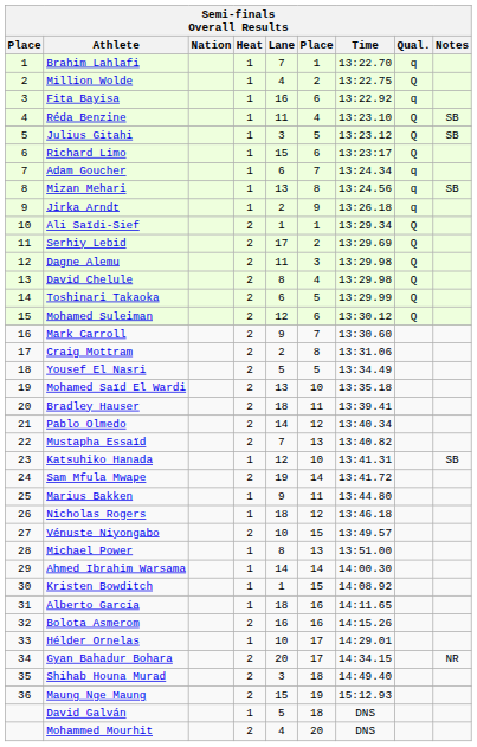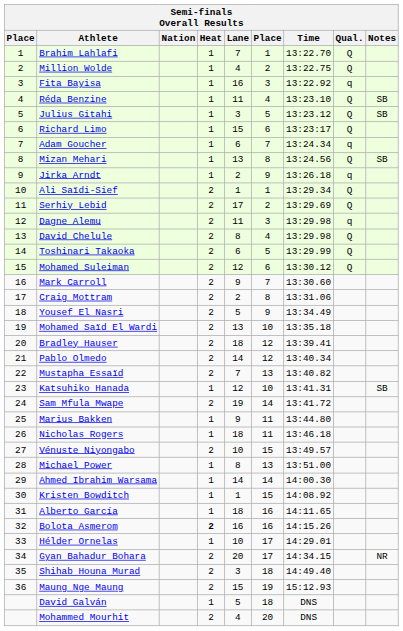 <table class="wikitable sortable">
 <tr>
 <th colspan=9>Semi-finals <br> Overall Results</th>
 </tr>
 <tr>
 <th>Place</th>
 <th>Athlete</th>
 <th>Nation</th>
 <th>Heat</th>
 <th>Lane</th>
 <th>Place</th>
 <th>Time</th>
 <th>Qual.</th>
 <th>Notes</th>
 </tr>
 <tr bgcolor = "eeffdd">
 <td align="center">1</td>
 <td align="left"><a href='#'>Brahim Lahlafi</a></td>
 <td align="left"></td>
 <td align="center">1</td>
 <td align="center">7</td>
 <td align="center">1</td>
 <td align="center">13:22.70</td>
-<td align="center">q</td>
+<td align="center">Q</td>
 <td align="center"></td>
 </tr>
 <tr bgcolor = "eeffdd">
 <td align="center">2</td>
 <td align="left"><a href='#'>Million Wolde</a></td>
 <td align="left"></td>
 <td align="center">1</td>
 <td align="center">4</td>
 <td align="center">2</td>
 <td align="center">13:22.75</td>
 <td align="center">Q</td>
 <td align="center"></td>
 </tr>
 <tr bgcolor = "eeffdd">
 <td align="center">3</td>
 <td align="left"><a href='#'>Fita Bayisa</a></td>
 <td align="left"></td>
 <td align="center">1</td>
 <td align="center">16</td>
-<td align="center">6</td>
+<td align="center">3</td>
 <td align="center">13:22.92</td>
 <td align="center">q</td>
 <td align="center"></td>
 </tr>
 <tr bgcolor = "eeffdd">
 <td align="center">4</td>
 <td align="left"><a href='#'>Réda Benzine</a></td>
 <td align="left"></td>
 <td align="center">1</td>
 <td align="center">11</td>
 <td align="center">4</td>
 <td align="center">13:23.10</td>
 <td align="center">Q</td>
 <td align="center">SB</td>
 </tr>
 <tr bgcolor = "eeffdd">
 <td align="center">5</td>
 <td align="left"><a href='#'>Julius Gitahi</a></td>
 <td align="left"></td>
 <td align="center">1</td>
 <td align="center">3</td>
 <td align="center">5</td>
 <td align="center">13:23.12</td>
 <td align="center">Q</td>
 <td align="center">SB</td>
 </tr>
 <tr bgcolor = "eeffdd">
 <td align="center">6</td>
 <td align="left"><a href='#'>Richard Limo</a></td>
 <td align="left"></td>
 <td align="center">1</td>
 <td align="center">15</td>
 <td align="center">6</td>
 <td align="center">13:23:17</td>
 <td align="center">Q</td>
 <td align="center"></td>
 </tr>
 <tr bgcolor = "eeffdd">
 <td align="center">7</td>
 <td align="left"><a href='#'>Adam Goucher</a></td>
 <td align="left"></td>
 <td align="center">1</td>
 <td align="center">6</td>
 <td align="center">7</td>
 <td align="center">13:24.34</td>
 <td align="center">q</td>
 <td align="center"></td>
 </tr>
 <tr bgcolor = "eeffdd">
 <td align="center">8</td>
 <td align="left"><a href='#'>Mizan Mehari</a></td>
 <td align="left"></td>
 <td align="center">1</td>
 <td align="center">13</td>
 <td align="center">8</td>
 <td align="center">13:24.56</td>
-<td align="center">q</td>
+<td align="center">Q</td>
 <td align="center">SB</td>
 </tr>
 <tr bgcolor = "eeffdd">
 <td align="center">9</td>
 <td align="left"><a href='#'>Jirka Arndt</a></td>
 <td align="left"></td>
 <td align="center">1</td>
 <td align="center">2</td>
 <td align="center">9</td>
 <td align="center">13:26.18</td>
 <td align="center">q</td>
 <td align="center"></td>
 </tr>
 <tr bgcolor = "eeffdd">
 <td align="center">10</td>
 <td align="left"><a href='#'>Ali Saïdi-Sief</a></td>
 <td align="left"></td>
 <td align="center">2</td>
 <td align="center">1</td>
 <td align="center">1</td>
 <td align="center">13:29.34</td>
 <td align="center">Q</td>
 <td align="center"></td>
 </tr>
 <tr bgcolor = "eeffdd">
 <td align="center">11</td>
 <td align="left"><a href='#'>Serhiy Lebid</a></td>
 <td align="left"></td>
 <td align="center">2</td>
 <td align="center">17</td>
 <td align="center">2</td>
 <td align="center">13:29.69</td>
 <td align="center">Q</td>
 <td align="center"></td>
 </tr>
 <tr bgcolor = "eeffdd">
 <td align="center">12</td>
 <td align="left"><a href='#'>Dagne Alemu</a></td>
 <td align="left"></td>
 <td align="center">2</td>
 <td align="center">11</td>
 <td align="center">3</td>
 <td align="center">13:29.98</td>
-<td align="center">Q</td>
+<td align="center">q</td>
 <td align="center"></td>
 </tr>
 <tr bgcolor = "eeffdd">
 <td align="center">13</td>
 <td align="left"><a href='#'>David Chelule</a></td>
 <td align="left"></td>
 <td align="center">2</td>
 <td align="center">8</td>
 <td align="center">4</td>
 <td align="center">13:29.98</td>
 <td align="center">Q</td>
 <td align="center"></td>
 </tr>
 <tr bgcolor = "eeffdd">
 <td align="center">14</td>
 <td align="left"><a href='#'>Toshinari Takaoka</a></td>
 <td align="left"></td>
 <td align="center">2</td>
 <td align="center">6</td>
 <td align="center">5</td>
 <td align="center">13:29.99</td>
 <td align="center">Q</td>
 <td align="center"></td>
 </tr>
 <tr bgcolor = "eeffdd">
 <td align="center">15</td>
 <td align="left"><a href='#'>Mohamed Suleiman</a></td>
 <td align="left"></td>
 <td align="center">2</td>
 <td align="center">12</td>
 <td align="center">6</td>
 <td align="center">13:30.12</td>
 <td align="center">Q</td>
 <td align="center"></td>
 </tr>
 <tr>
 <td align="center">16</td>
 <td align="left"><a href='#'>Mark Carroll</a></td>
 <td align="left"></td>
 <td align="center">2</td>
 <td align="center">9</td>
 <td align="center">7</td>
 <td align="center">13:30.60</td>
 <td align="center"></td>
 <td align="center"></td>
 </tr>
 <tr>
 <td align="center">17</td>
 <td align="left"><a href='#'>Craig Mottram</a></td>
 <td align="left"></td>
 <td align="center">2</td>
 <td align="center">2</td>
 <td align="center">8</td>
 <td align="center">13:31.06</td>
 <td align="center"></td>
 <td align="center"></td>
 </tr>
 <tr>
 <td align="center">18</td>
 <td align="left"><a href='#'>Yousef El Nasri</a></td>
 <td align="left"></td>
 <td align="center">2</td>
 <td align="center">5</td>
-<td align="center">5</td>
+<td align="center">9</td>
 <td align="center">13:34.49</td>
 <td align="center"></td>
 <td align="center"></td>
 </tr>
 <tr>
 <td align="center">19</td>
 <td align="left"><a href='#'>Mohamed Saïd El Wardi</a></td>
 <td align="left"></td>
 <td align="center">2</td>
 <td align="center">13</td>
 <td align="center">10</td>
 <td align="center">13:35.18</td>
 <td align="center"></td>
 <td align="center"></td>
 </tr>
 <tr>
 <td align="center">20</td>
 <td align="left"><a href='#'>Bradley Hauser</a></td>
 <td align="left"></td>
 <td align="center">2</td>
 <td align="center">18</td>
-<td align="center">11</td>
+<td align="center">12</td>
 <td align="center">13:39.41</td>
 <td align="center"></td>
 <td align="center"></td>
 </tr>
 <tr>
 <td align="center">21</td>
 <td align="left"><a href='#'>Pablo Olmedo</a></td>
 <td align="left"></td>
 <td align="center">2</td>
 <td align="center">14</td>
 <td align="center">12</td>
 <td align="center">13:40.34</td>
 <td align="center"></td>
 <td align="center"></td>
 </tr>
 <tr>
 <td align="center">22</td>
 <td align="left"><a href='#'>Mustapha Essaïd</a></td>
 <td align="left"></td>
 <td align="center">2</td>
 <td align="center">7</td>
 <td align="center">13</td>
 <td align="center">13:40.82</td>
 <td align="center"></td>
 <td align="center"></td>
 </tr>
 <tr>
 <td align="center">23</td>
 <td align="left"><a href='#'>Katsuhiko Hanada</a></td>
 <td align="left"></td>
 <td align="center">1</td>
 <td align="center">12</td>
 <td align="center">10</td>
 <td align="center">13:41.31</td>
 <td align="center"></td>
 <td align="center">SB</td>
 </tr>
 <tr>
 <td align="center">24</td>
 <td align="left"><a href='#'>Sam Mfula Mwape</a></td>
 <td align="left"></td>
 <td align="center">2</td>
 <td align="center">19</td>
 <td align="center">14</td>
 <td align="center">13:41.72</td>
 <td align="center"></td>
 <td align="center"></td>
 </tr>
 <tr>
 <td align="center">25</td>
 <td align="left"><a href='#'>Marius Bakken</a></td>
 <td align="left"></td>
 <td align="center">1</td>
 <td align="center">9</td>
 <td align="center">11</td>
 <td align="center">13:44.80</td>
 <td align="center"></td>
 <td align="center"></td>
 </tr>
 <tr>
 <td align="center">26</td>
 <td align="left"><a href='#'>Nicholas Rogers</a></td>
 <td align="left"></td>
 <td align="center">1</td>
 <td align="center">18</td>
-<td align="center">12</td>
+<td align="center">11</td>
 <td align="center">13:46.18</td>
 <td align="center"></td>
 <td align="center"></td>
 </tr>
 <tr>
 <td align="center">27</td>
 <td align="left"><a href='#'>Vénuste Niyongabo</a></td>
 <td align="left"></td>
 <td align="center">2</td>
 <td align="center">10</td>
 <td align="center">15</td>
 <td align="center">13:49.57</td>
 <td align="center"></td>
 <td align="center"></td>
 </tr>
 <tr>
 <td align="center">28</td>
 <td align="left"><a href='#'>Michael Power</a></td>
 <td align="left"></td>
 <td align="center">1</td>
 <td align="center">8</td>
 <td align="center">13</td>
 <td align="center">13:51.00</td>
 <td align="center"></td>
 <td align="center"></td>
 </tr>
 <tr>
 <td align="center">29</td>
 <td align="left"><a href='#'>Ahmed Ibrahim Warsama</a></td>
 <td align="left"></td>
 <td align="center">1</td>
 <td align="center">14</td>
 <td align="center">14</td>
 <td align="center">14:00.30</td>
 <td align="center"></td>
 <td align="center"></td>
 </tr>
 <tr>
 <td align="center">30</td>
 <td align="left"><a href='#'>Kristen Bowditch</a></td>
 <td align="left"></td>
 <td align="center">1</td>
 <td align="center">1</td>
 <td align="center">15</td>
 <td align="center">14:08.92</td>
 <td align="center"></td>
 <td align="center"></td>
 </tr>
 <tr>
 <td align="center">31</td>
 <td align="left"><a href='#'>Alberto García</a></td>
 <td align="left"></td>
 <td align="center">1</td>
 <td align="center">18</td>
 <td align="center">16</td>
 <td align="center">14:11.65</td>
 <td align="center"></td>
 <td align="center"></td>
 </tr>
 <tr>
 <td align="center">32</td>
 <td align="left"><a href='#'>Bolota Asmerom</a></td>
 <td align="left"></td>
-<td align="center">2</td>
+<td align="center"><strong>2</strong></td>
 <td align="center">16</td>
 <td align="center">16</td>
 <td align="center">14:15.26</td>
 <td align="center"></td>
 <td align="center"></td>
 </tr>
 <tr>
 <td align="center">33</td>
 <td align="left"><a href='#'>Hélder Ornelas</a></td>
 <td align="left"></td>
 <td align="center">1</td>
 <td align="center">10</td>
 <td align="center">17</td>
 <td align="center">14:29.01</td>
 <td align="center"></td>
 <td align="center"></td>
 </tr>
 <tr>
 <td align="center">34</td>
 <td align="left"><a href='#'>Gyan Bahadur Bohara</a></td>
 <td align="left"></td>
 <td align="center">2</td>
 <td align="center">20</td>
 <td align="center">17</td>
 <td align="center">14:34.15</td>
 <td align="center"></td>
 <td align="center">NR</td>
 </tr>
 <tr>
 <td align="center">35</td>
 <td align="left"><a href='#'>Shihab Houna Murad</a></td>
 <td align="left"></td>
 <td align="center">2</td>
 <td align="center">3</td>
 <td align="center">18</td>
 <td align="center">14:49.40</td>
 <td align="center"></td>
 <td align="center"></td>
 </tr>
 <tr>
 <td align="center">36</td>
 <td align="left"><a href='#'>Maung Nge Maung</a></td>
 <td align="left"></td>
 <td align="center">2</td>
 <td align="center">15</td>
 <td align="center">19</td>
 <td align="center">15:12.93</td>
 <td align="center"></td>
 <td align="center"></td>
 </tr>
 <tr>
 <td align="center"></td>
 <td align="left"><a href='#'>David Galván</a></td>
 <td align="left"></td>
 <td align="center">1</td>
 <td align="center">5</td>
 <td align="center">18</td>
 <td align="center">DNS</td>
 <td align="center"></td>
 <td align="center"></td>
 </tr>
 <tr>
 <td align="center"></td>
 <td align="left"><a href='#'>Mohammed Mourhit</a></td>
 <td align="left"></td>
 <td align="center">2</td>
 <td align="center">4</td>
 <td align="center">20</td>
 <td align="center">DNS</td>
 <td align="center"></td>
 <td align="center"></td>
 </tr>
 </table>
